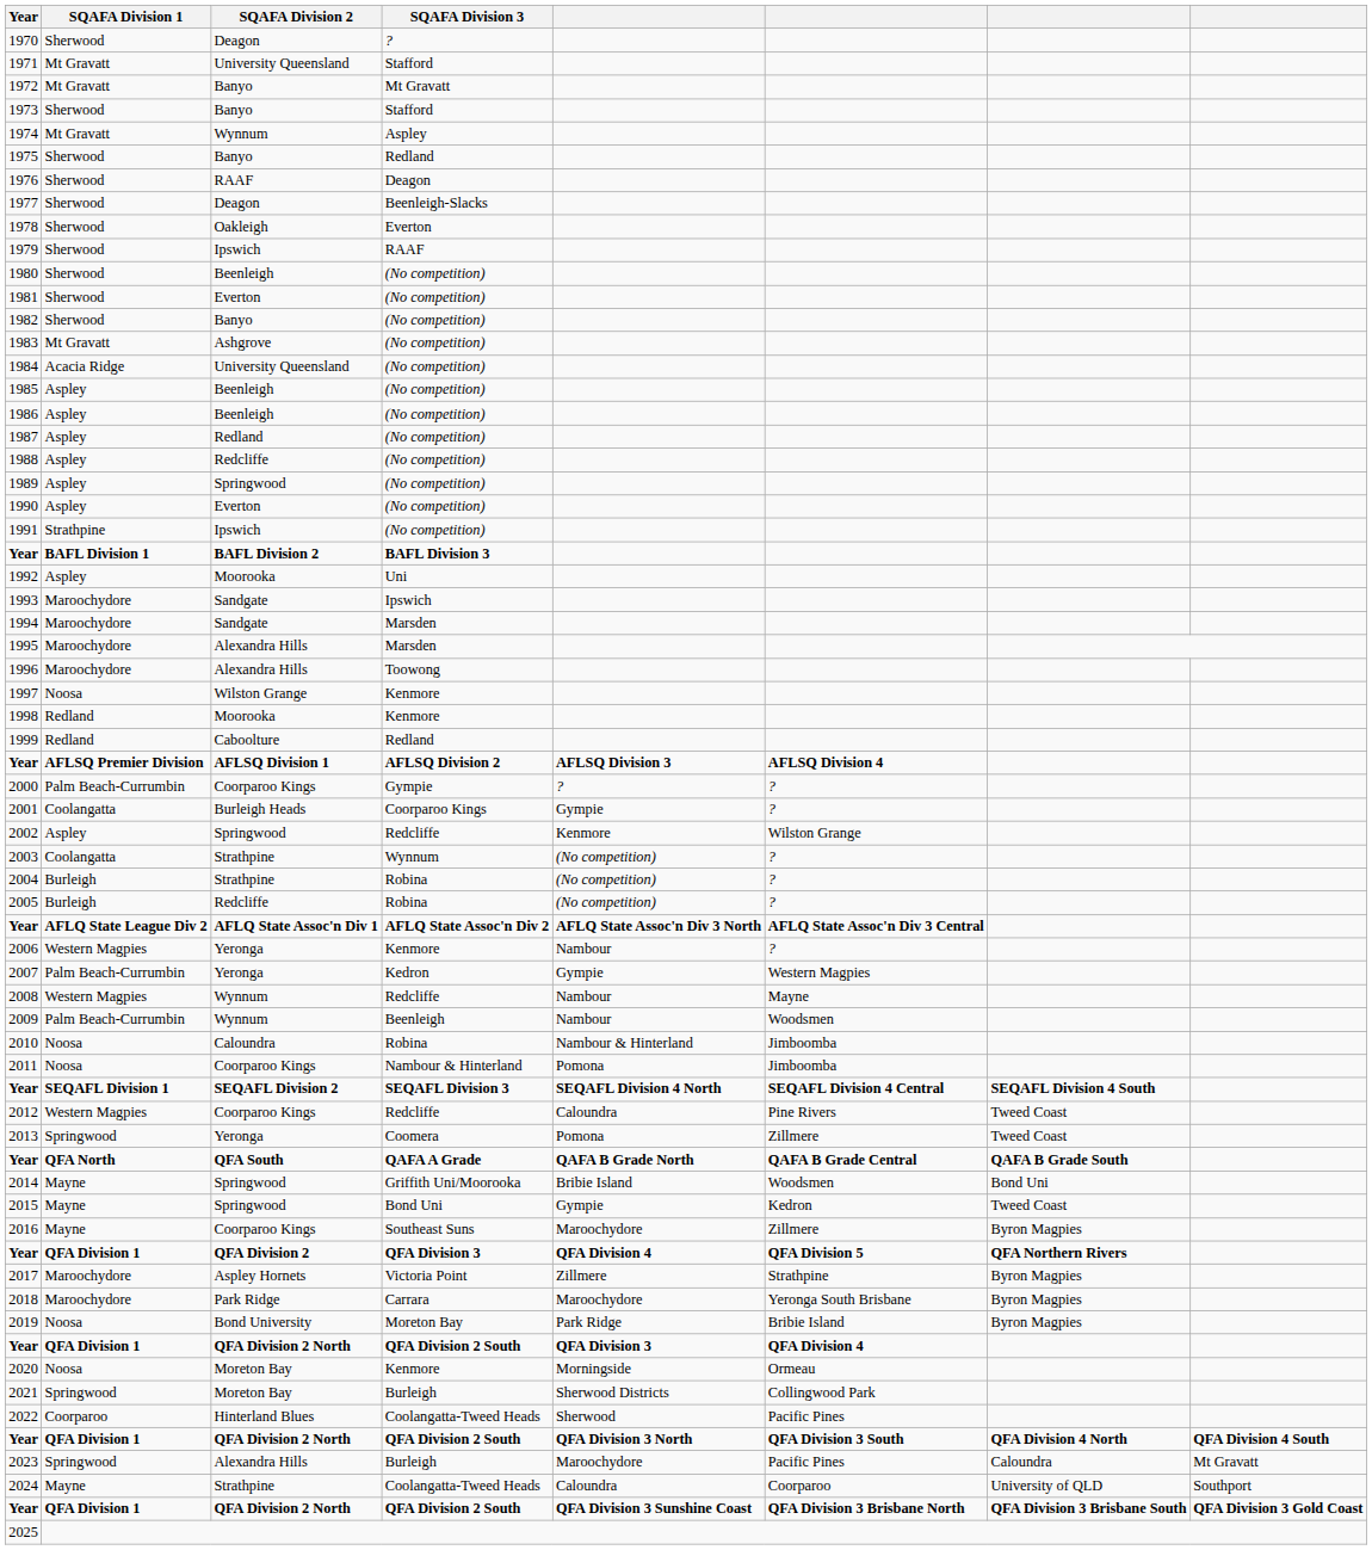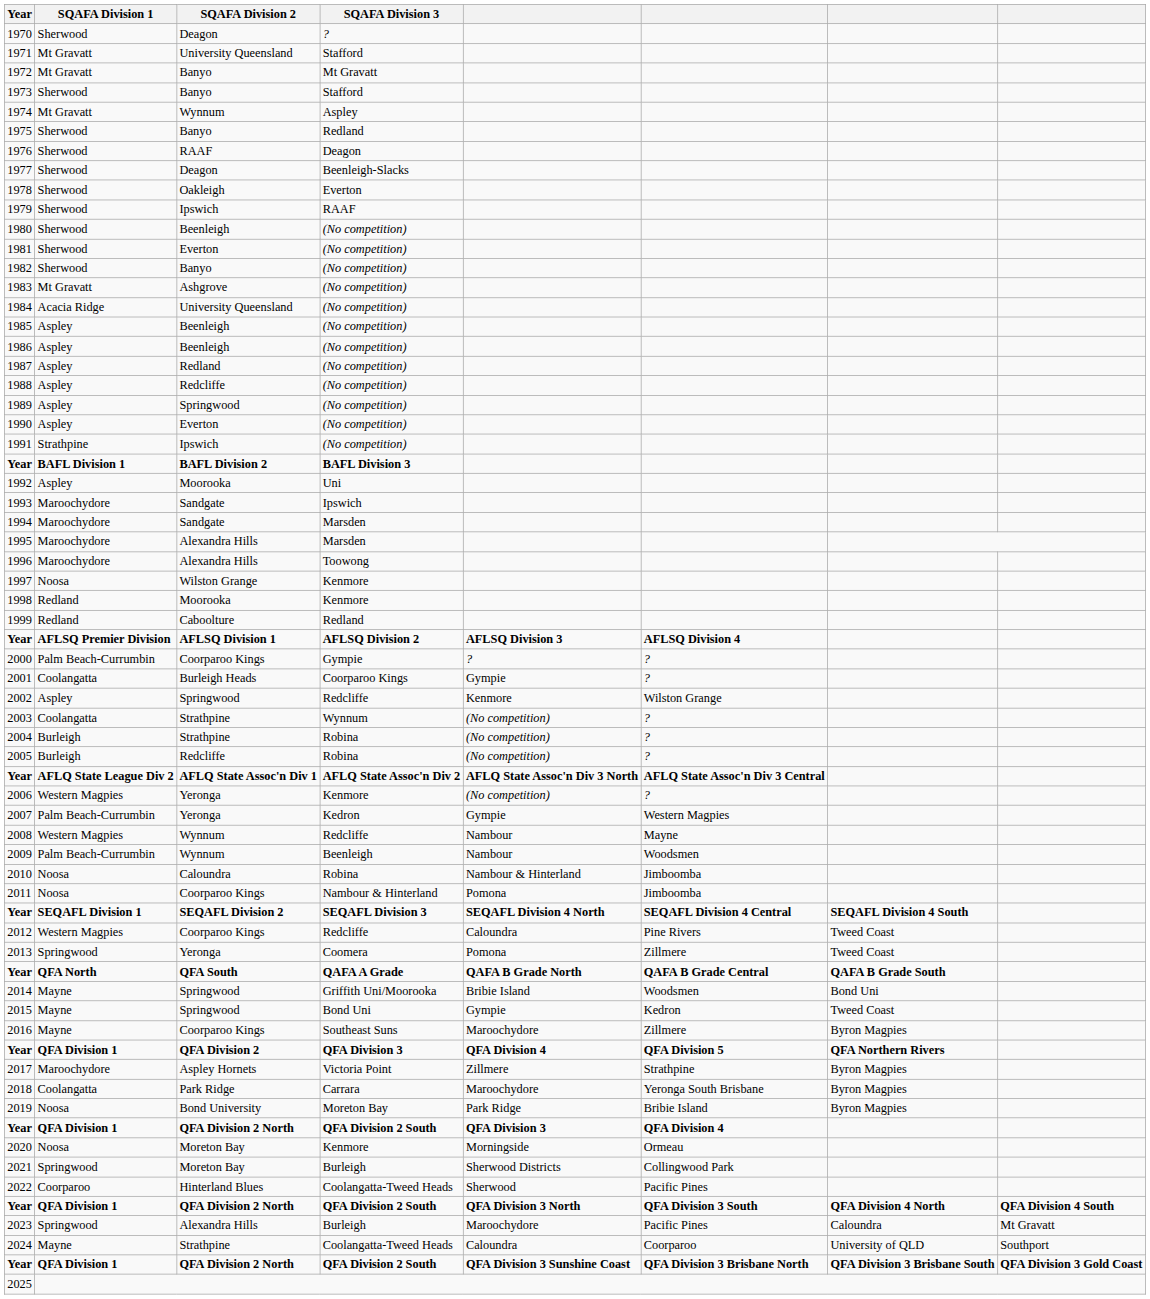 <table class="wikitable">
 <tr>
 <th>Year</th>
 <th>SQAFA Division 1</th>
 <th>SQAFA Division 2</th>
 <th>SQAFA Division 3</th>
 <th></th>
 <th></th>
 <th></th>
 <th></th>
 </tr>
 <tr>
 <td>1970</td>
 <td>Sherwood</td>
 <td>Deagon</td>
 <td><em>?</em></td>
 <td></td>
 <td></td>
 <td></td>
 <td></td>
 </tr>
 <tr>
 <td>1971</td>
 <td>Mt Gravatt</td>
 <td>University Queensland</td>
 <td>Stafford</td>
 <td></td>
 <td></td>
 <td></td>
 <td></td>
 </tr>
 <tr>
 <td>1972</td>
 <td>Mt Gravatt</td>
 <td>Banyo</td>
 <td>Mt Gravatt</td>
 <td></td>
 <td></td>
 <td></td>
 <td></td>
 </tr>
 <tr>
 <td>1973</td>
 <td>Sherwood</td>
 <td>Banyo</td>
 <td>Stafford</td>
 <td></td>
 <td></td>
 <td></td>
 <td></td>
 </tr>
 <tr>
 <td>1974</td>
 <td>Mt Gravatt</td>
 <td>Wynnum</td>
 <td>Aspley</td>
 <td></td>
 <td></td>
 <td></td>
 <td></td>
 </tr>
 <tr>
 <td>1975</td>
 <td>Sherwood</td>
 <td>Banyo</td>
 <td>Redland</td>
 <td></td>
 <td></td>
 <td></td>
 <td></td>
 </tr>
 <tr>
 <td>1976</td>
 <td>Sherwood</td>
 <td>RAAF</td>
 <td>Deagon</td>
 <td></td>
 <td></td>
 <td></td>
 <td></td>
 </tr>
 <tr>
 <td>1977</td>
 <td>Sherwood</td>
 <td>Deagon</td>
 <td>Beenleigh-Slacks</td>
 <td></td>
 <td></td>
 <td></td>
 <td></td>
 </tr>
 <tr>
 <td>1978</td>
 <td>Sherwood</td>
 <td>Oakleigh</td>
 <td>Everton</td>
 <td></td>
 <td></td>
 <td></td>
 <td></td>
 </tr>
 <tr>
 <td>1979</td>
 <td>Sherwood</td>
 <td>Ipswich</td>
 <td>RAAF</td>
 <td></td>
 <td></td>
 <td></td>
 <td></td>
 </tr>
 <tr>
 <td>1980</td>
 <td>Sherwood</td>
 <td>Beenleigh</td>
 <td><em>(No competition)</em></td>
 <td></td>
 <td></td>
 <td></td>
 <td></td>
 </tr>
 <tr>
 <td>1981</td>
 <td>Sherwood</td>
 <td>Everton</td>
 <td><em>(No competition)</em></td>
 <td></td>
 <td></td>
 <td></td>
 <td></td>
 </tr>
 <tr>
 <td>1982</td>
 <td>Sherwood</td>
 <td>Banyo</td>
 <td><em>(No competition)</em></td>
 <td></td>
 <td></td>
 <td></td>
 <td></td>
 </tr>
 <tr>
 <td>1983</td>
 <td>Mt Gravatt</td>
 <td>Ashgrove</td>
 <td><em>(No competition)</em></td>
 <td></td>
 <td></td>
 <td></td>
 <td></td>
 </tr>
 <tr>
 <td>1984</td>
 <td>Acacia Ridge</td>
 <td>University Queensland</td>
 <td><em>(No competition)</em></td>
 <td></td>
 <td></td>
 <td></td>
 <td></td>
 </tr>
 <tr>
 <td>1985</td>
 <td>Aspley</td>
 <td>Beenleigh</td>
 <td><em>(No competition)</em></td>
 <td></td>
 <td></td>
 <td></td>
 <td></td>
 </tr>
 <tr>
 <td>1986</td>
 <td>Aspley</td>
 <td>Beenleigh</td>
 <td><em>(No competition)</em></td>
 <td></td>
 <td></td>
 <td></td>
 <td></td>
 </tr>
 <tr>
 <td>1987</td>
 <td>Aspley</td>
 <td>Redland</td>
 <td><em>(No competition)</em></td>
 <td></td>
 <td></td>
 <td></td>
 <td></td>
 </tr>
 <tr>
 <td>1988</td>
 <td>Aspley</td>
 <td>Redcliffe</td>
 <td><em>(No competition)</em></td>
 <td></td>
 <td></td>
 <td></td>
 <td></td>
 </tr>
 <tr>
 <td>1989</td>
 <td>Aspley</td>
 <td>Springwood</td>
 <td><em>(No competition)</em></td>
 <td></td>
 <td></td>
 <td></td>
 <td></td>
 </tr>
 <tr>
 <td>1990</td>
 <td>Aspley</td>
 <td>Everton</td>
 <td><em>(No competition)</em></td>
 <td></td>
 <td></td>
 <td></td>
 <td></td>
 </tr>
 <tr>
 <td>1991</td>
 <td>Strathpine</td>
 <td>Ipswich</td>
 <td><em>(No competition)</em></td>
 <td></td>
 <td></td>
 <td></td>
 <td></td>
 </tr>
 <tr>
 <td><strong>Year</strong></td>
 <td><strong>BAFL Division 1</strong></td>
 <td><strong>BAFL Division 2</strong></td>
 <td><strong>BAFL Division 3</strong></td>
 <td></td>
 <td></td>
 <td></td>
 <td></td>
 </tr>
 <tr>
 <td>1992</td>
 <td>Aspley</td>
 <td>Moorooka</td>
 <td>Uni</td>
 <td></td>
 <td></td>
 <td></td>
 <td></td>
 </tr>
 <tr>
 <td>1993</td>
 <td>Maroochydore</td>
 <td>Sandgate</td>
 <td>Ipswich</td>
 <td></td>
 <td></td>
 <td></td>
 <td></td>
 </tr>
 <tr>
 <td>1994</td>
 <td>Maroochydore</td>
 <td>Sandgate</td>
 <td>Marsden</td>
 <td></td>
 <td></td>
 <td></td>
 <td></td>
 </tr>
 <tr>
 <td>1995</td>
 <td>Maroochydore</td>
 <td>Alexandra Hills</td>
 <td>Marsden</td>
 <td></td>
 <td></td>
 </tr>
 <tr>
 <td>1996</td>
 <td>Maroochydore</td>
 <td>Alexandra Hills</td>
 <td>Toowong</td>
 <td></td>
 <td></td>
 <td></td>
 <td></td>
 </tr>
 <tr>
 <td>1997</td>
 <td>Noosa</td>
 <td>Wilston Grange</td>
 <td>Kenmore</td>
 <td></td>
 <td></td>
 <td></td>
 <td></td>
 </tr>
 <tr>
 <td>1998</td>
 <td>Redland</td>
 <td>Moorooka</td>
 <td>Kenmore</td>
 <td></td>
 <td></td>
 <td></td>
 <td></td>
 </tr>
 <tr>
 <td>1999</td>
 <td>Redland</td>
 <td>Caboolture</td>
 <td>Redland</td>
 <td></td>
 <td></td>
 <td></td>
 <td></td>
 </tr>
 <tr>
 <td><strong>Year</strong></td>
 <td><strong>AFLSQ Premier Division</strong></td>
 <td><strong>AFLSQ Division 1</strong></td>
 <td><strong>AFLSQ Division 2</strong></td>
 <td><strong>AFLSQ Division 3</strong></td>
 <td><strong>AFLSQ Division 4</strong></td>
 <td></td>
 <td></td>
 </tr>
 <tr>
 <td>2000</td>
 <td>Palm Beach-Currumbin</td>
 <td>Coorparoo Kings</td>
 <td>Gympie</td>
 <td><em>?</em></td>
 <td><em>?</em></td>
 <td></td>
 <td></td>
 </tr>
 <tr>
 <td>2001</td>
 <td>Coolangatta</td>
 <td>Burleigh Heads</td>
 <td>Coorparoo Kings</td>
 <td>Gympie</td>
 <td><em>?</em></td>
 <td></td>
 <td></td>
 </tr>
 <tr>
 <td>2002</td>
 <td>Aspley</td>
 <td>Springwood</td>
 <td>Redcliffe</td>
 <td>Kenmore</td>
 <td>Wilston Grange</td>
 <td></td>
 <td></td>
 </tr>
 <tr>
 <td>2003</td>
 <td>Coolangatta</td>
 <td>Strathpine</td>
 <td>Wynnum</td>
 <td><em>(No competition)</em></td>
 <td><em>?</em></td>
 <td></td>
 <td></td>
 </tr>
 <tr>
 <td>2004</td>
 <td>Burleigh</td>
 <td>Strathpine</td>
 <td>Robina</td>
 <td><em>(No competition)</em></td>
 <td><em>?</em></td>
 <td></td>
 <td></td>
 </tr>
 <tr>
 <td>2005</td>
 <td>Burleigh</td>
 <td>Redcliffe</td>
 <td>Robina</td>
 <td><em>(No competition)</em></td>
 <td><em>?</em></td>
 <td></td>
 <td></td>
 </tr>
 <tr>
 <td><strong>Year</strong></td>
 <td><strong>AFLQ State League Div 2</strong></td>
 <td><strong>AFLQ State Assoc'n Div 1</strong></td>
 <td><strong>AFLQ State Assoc'n Div 2</strong></td>
 <td><strong>AFLQ State Assoc'n Div 3 North</strong></td>
 <td><strong>AFLQ State Assoc'n Div 3 Central</strong></td>
 <td></td>
 <td></td>
 </tr>
 <tr>
 <td>2006</td>
 <td>Western Magpies</td>
 <td>Yeronga</td>
 <td>Kenmore</td>
-<td>Nambour</td>
+<td><em>(No competition)</em></td>
 <td><em>?</em></td>
 <td></td>
 <td></td>
 </tr>
 <tr>
 <td>2007</td>
 <td>Palm Beach-Currumbin</td>
 <td>Yeronga</td>
 <td>Kedron</td>
 <td>Gympie</td>
 <td>Western Magpies</td>
 <td></td>
 <td></td>
 </tr>
 <tr>
 <td>2008</td>
 <td>Western Magpies</td>
 <td>Wynnum</td>
 <td>Redcliffe</td>
 <td>Nambour</td>
 <td>Mayne</td>
 <td></td>
 <td></td>
 </tr>
 <tr>
 <td>2009</td>
 <td>Palm Beach-Currumbin</td>
 <td>Wynnum</td>
 <td>Beenleigh</td>
 <td>Nambour</td>
 <td>Woodsmen</td>
 <td></td>
 <td></td>
 </tr>
 <tr>
 <td>2010</td>
 <td>Noosa</td>
 <td>Caloundra</td>
 <td>Robina</td>
 <td>Nambour & Hinterland</td>
 <td>Jimboomba</td>
 <td></td>
 <td></td>
 </tr>
 <tr>
 <td>2011</td>
 <td>Noosa</td>
 <td>Coorparoo Kings</td>
 <td>Nambour & Hinterland</td>
 <td>Pomona</td>
 <td>Jimboomba</td>
 <td></td>
 <td></td>
 </tr>
 <tr>
 <td><strong>Year</strong></td>
 <td><strong>SEQAFL Division 1</strong></td>
 <td><strong>SEQAFL Division 2</strong></td>
 <td><strong>SEQAFL Division 3</strong></td>
 <td><strong>SEQAFL Division 4 North</strong></td>
 <td><strong>SEQAFL Division 4 Central</strong></td>
 <td><strong>SEQAFL Division 4 South</strong></td>
 <td></td>
 </tr>
 <tr>
 <td>2012</td>
 <td>Western Magpies</td>
 <td>Coorparoo Kings</td>
 <td>Redcliffe</td>
 <td>Caloundra</td>
 <td>Pine Rivers</td>
 <td>Tweed Coast</td>
 <td></td>
 </tr>
 <tr>
 <td>2013</td>
 <td>Springwood</td>
 <td>Yeronga</td>
 <td>Coomera</td>
 <td>Pomona</td>
 <td>Zillmere</td>
 <td>Tweed Coast</td>
 <td></td>
 </tr>
 <tr>
 <td><strong>Year</strong></td>
 <td><strong>QFA North</strong></td>
 <td><strong>QFA South</strong></td>
 <td><strong>QAFA A Grade</strong></td>
 <td><strong>QAFA B Grade North</strong></td>
 <td><strong>QAFA B Grade Central</strong></td>
 <td><strong>QAFA B Grade South</strong></td>
 <td></td>
 </tr>
 <tr>
 <td>2014</td>
 <td>Mayne</td>
 <td>Springwood</td>
 <td>Griffith Uni/Moorooka</td>
 <td>Bribie Island</td>
 <td>Woodsmen</td>
 <td>Bond Uni</td>
 <td></td>
 </tr>
 <tr>
 <td>2015</td>
 <td>Mayne</td>
 <td>Springwood</td>
 <td>Bond Uni</td>
 <td>Gympie</td>
 <td>Kedron</td>
 <td>Tweed Coast</td>
 <td></td>
 </tr>
 <tr>
 <td>2016</td>
 <td>Mayne</td>
 <td>Coorparoo Kings</td>
 <td>Southeast Suns</td>
 <td>Maroochydore</td>
 <td>Zillmere</td>
 <td>Byron Magpies</td>
 <td></td>
 </tr>
 <tr>
 <td><strong>Year</strong></td>
 <td><strong>QFA Division 1</strong></td>
 <td><strong>QFA Division 2</strong></td>
 <td><strong>QFA Division 3</strong></td>
 <td><strong>QFA Division 4</strong></td>
 <td><strong>QFA Division 5</strong></td>
 <td><strong>QFA Northern Rivers</strong></td>
 <td></td>
 </tr>
 <tr>
 <td>2017</td>
 <td>Maroochydore</td>
 <td>Aspley Hornets</td>
 <td>Victoria Point</td>
 <td>Zillmere</td>
 <td>Strathpine</td>
 <td>Byron Magpies</td>
 <td></td>
 </tr>
 <tr>
 <td>2018</td>
-<td>Maroochydore</td>
+<td>Coolangatta</td>
 <td>Park Ridge</td>
 <td>Carrara</td>
 <td>Maroochydore</td>
 <td>Yeronga South Brisbane</td>
 <td>Byron Magpies</td>
 <td></td>
 </tr>
 <tr>
 <td>2019</td>
 <td>Noosa</td>
 <td>Bond University</td>
 <td>Moreton Bay</td>
 <td>Park Ridge</td>
 <td>Bribie Island</td>
 <td>Byron Magpies</td>
 <td></td>
 </tr>
 <tr>
 <td><strong>Year</strong></td>
 <td><strong>QFA Division 1</strong></td>
 <td><strong>QFA Division 2 North</strong></td>
 <td><strong>QFA Division 2 South</strong></td>
 <td><strong>QFA Division 3</strong></td>
 <td><strong>QFA Division 4</strong></td>
 <td></td>
 <td></td>
 </tr>
 <tr>
 <td>2020</td>
 <td>Noosa</td>
 <td>Moreton Bay</td>
 <td>Kenmore</td>
 <td>Morningside</td>
 <td>Ormeau</td>
 <td></td>
 <td></td>
 </tr>
 <tr>
 <td>2021</td>
 <td>Springwood</td>
 <td>Moreton Bay</td>
 <td>Burleigh</td>
 <td>Sherwood Districts</td>
 <td>Collingwood Park</td>
 <td></td>
 <td></td>
 </tr>
 <tr>
 <td>2022</td>
 <td>Coorparoo</td>
 <td>Hinterland Blues</td>
 <td>Coolangatta-Tweed Heads</td>
 <td>Sherwood</td>
 <td>Pacific Pines</td>
 <td></td>
 <td></td>
 </tr>
 <tr>
 <td><strong>Year</strong></td>
 <td><strong>QFA Division 1</strong></td>
 <td><strong>QFA Division 2 North</strong></td>
 <td><strong>QFA Division 2 South</strong></td>
 <td><strong>QFA Division 3 North</strong></td>
 <td><strong>QFA Division 3 South</strong></td>
 <td><strong>QFA Division 4 North</strong></td>
 <td><strong>QFA Division 4 South</strong></td>
 </tr>
 <tr>
 <td>2023</td>
 <td>Springwood</td>
 <td>Alexandra Hills</td>
 <td>Burleigh</td>
 <td>Maroochydore</td>
 <td>Pacific Pines</td>
 <td>Caloundra</td>
 <td>Mt Gravatt</td>
 </tr>
 <tr>
 <td>2024</td>
 <td>Mayne</td>
 <td>Strathpine</td>
 <td>Coolangatta-Tweed Heads</td>
 <td>Caloundra</td>
 <td>Coorparoo</td>
 <td>University of QLD</td>
 <td>Southport</td>
 </tr>
 <tr>
 <td><strong>Year</strong></td>
 <td><strong>QFA Division 1</strong></td>
 <td><strong>QFA Division 2 North</strong></td>
 <td><strong>QFA Division 2 South</strong></td>
 <td><strong>QFA Division 3 Sunshine Coast</strong></td>
 <td><strong>QFA Division 3 Brisbane North</strong></td>
 <td><strong>QFA Division 3 Brisbane South</strong></td>
 <td><strong>QFA Division 3 Gold Coast</strong></td>
 </tr>
 <tr>
 <td>2025</td>
 </tr>
 </table>
